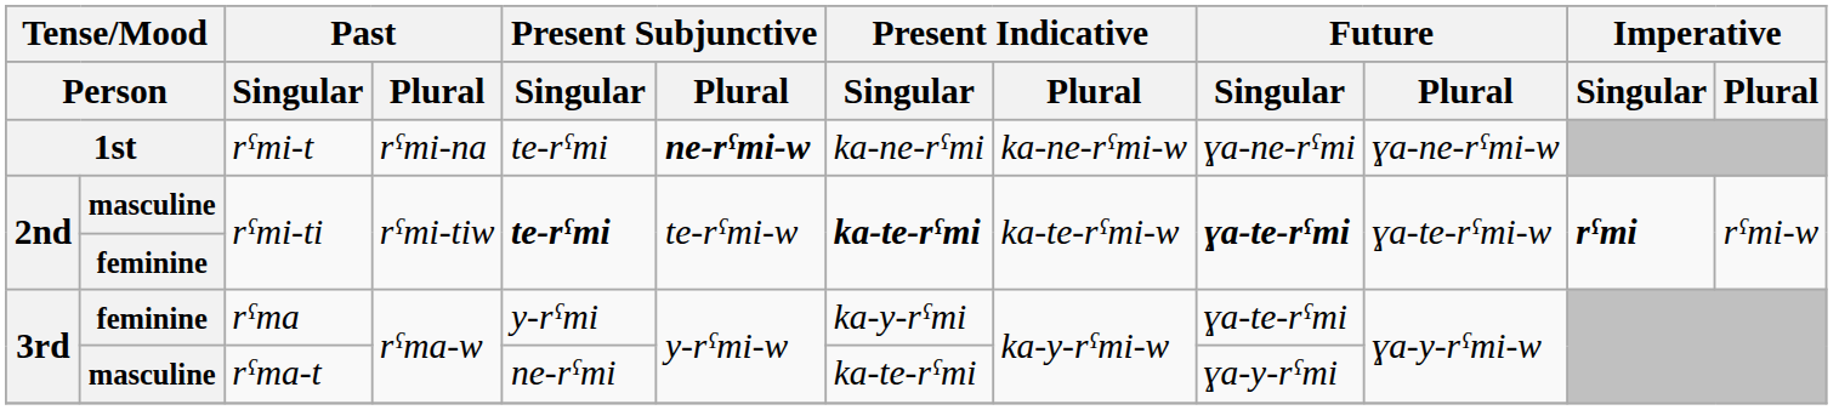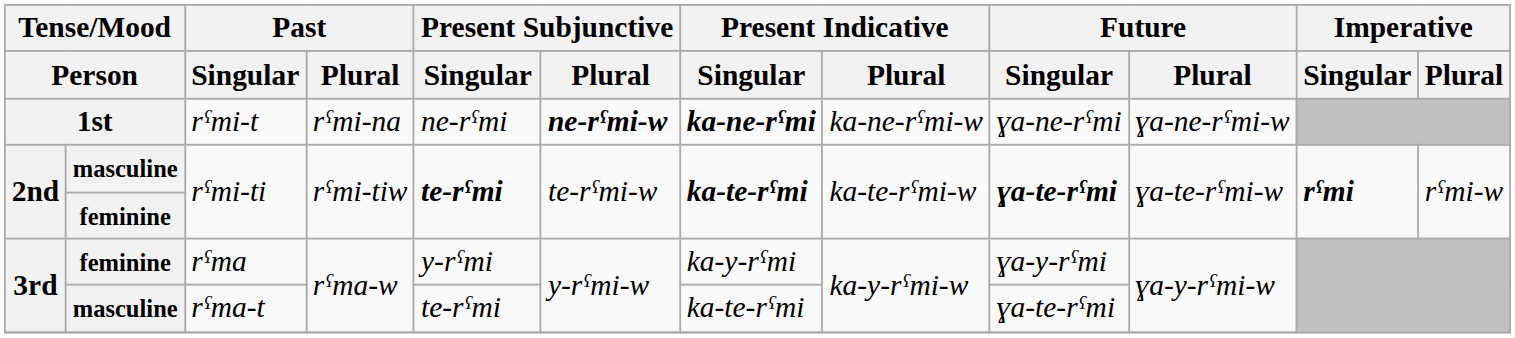 <table class="wikitable">
 <tr>
 <th colspan=2>Tense/Mood</th>
 <th colspan=2>Past</th>
 <th colspan=2>Present Subjunctive</th>
 <th colspan=2>Present Indicative</th>
 <th colspan=2>Future</th>
 <th colspan=2>Imperative</th>
 </tr>
 <tr>
 <th colspan=2>Person</th>
 <th>Singular</th>
 <th>Plural</th>
 <th>Singular</th>
 <th>Plural</th>
 <th>Singular</th>
 <th>Plural</th>
 <th>Singular</th>
 <th>Plural</th>
 <th>Singular</th>
 <th>Plural</th>
 </tr>
 <tr>
 <th colspan=2>1st</th>
 <td><em>rˤmi-t</em></td>
 <td><em>rˤmi-na</em></td>
-<td><em>te-rˤmi</em></td>
+<td><em>ne-rˤmi</em></td>
 <td><strong><em>ne-rˤmi-w</em></strong></td>
-<td><em>ka-ne-rˤmi</em></td>
+<td><strong><em>ka-ne-rˤmi</em></strong></td>
 <td><em>ka-ne-rˤmi-w</em></td>
 <td><em>ɣa-ne-rˤmi</em></td>
 <td><em>ɣa-ne-rˤmi-w</em></td>
 <td colspan=2 style=background:silver></td>
 </tr>
 <tr>
 <th rowspan=2>2nd</th>
 <th><small>masculine</small></th>
 <td rowspan=2><em>rˤmi-ti</em></td>
 <td rowspan=2><em>rˤmi-tiw</em></td>
 <td rowspan=2><strong><em>te-rˤmi</em></strong></td>
 <td rowspan=2><em>te-rˤmi-w</em></td>
 <td rowspan=2><strong><em>ka-te-rˤmi</em></strong></td>
 <td rowspan=2><em>ka-te-rˤmi-w</em></td>
 <td rowspan=2><strong><em>ɣa-te-rˤmi</em></strong></td>
 <td rowspan=2><em>ɣa-te-rˤmi-w</em></td>
 <td rowspan=2><strong><em>rˤmi</em></strong></td>
 <td rowspan=2><em>rˤmi-w</em></td>
 </tr>
 <tr>
 <th><small>feminine</small></th>
 </tr>
 <tr>
 <th rowspan=2>3rd</th>
 <th><small>feminine</small></th>
 <td><em>rˤma</em></td>
 <td rowspan=2><em>rˤma-w</em></td>
 <td><em>y-rˤmi</em></td>
 <td rowspan=2><em>y-rˤmi-w</em></td>
 <td><em>ka-y-rˤmi</em></td>
 <td rowspan=2><em>ka-y-rˤmi-w</em></td>
-<td><em>ɣa-te-rˤmi</em></td>
+<td><em>ɣa-y-rˤmi</em></td>
 <td rowspan=2><em>ɣa-y-rˤmi-w</em></td>
 <td rowspan=2 colspan=2 style=background:silver></td>
 </tr>
 <tr>
 <th><small>masculine</small></th>
 <td><em>rˤma-t</em></td>
-<td><em>ne-rˤmi</em></td>
+<td><em>te-rˤmi</em></td>
 <td><em>ka-te-rˤmi</em></td>
-<td><em>ɣa-y-rˤmi</em></td>
+<td><em>ɣa-te-rˤmi</em></td>
 </tr>
 <tr>
 </tr>
 </table>
